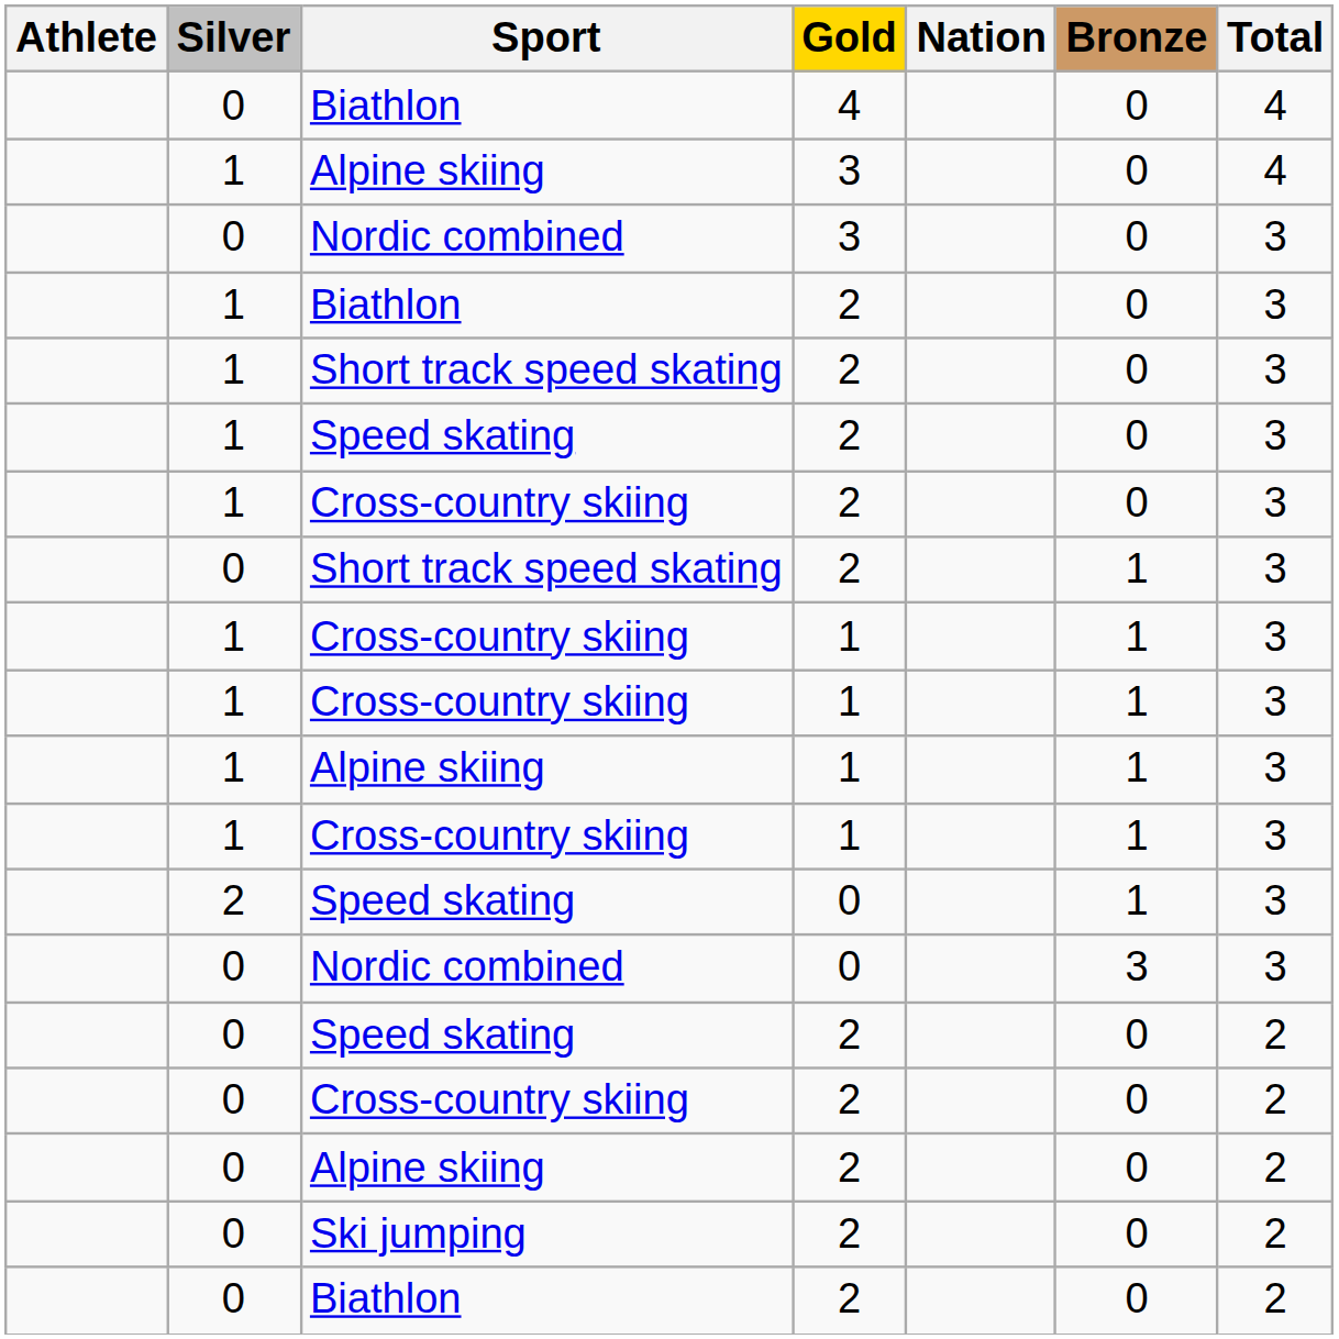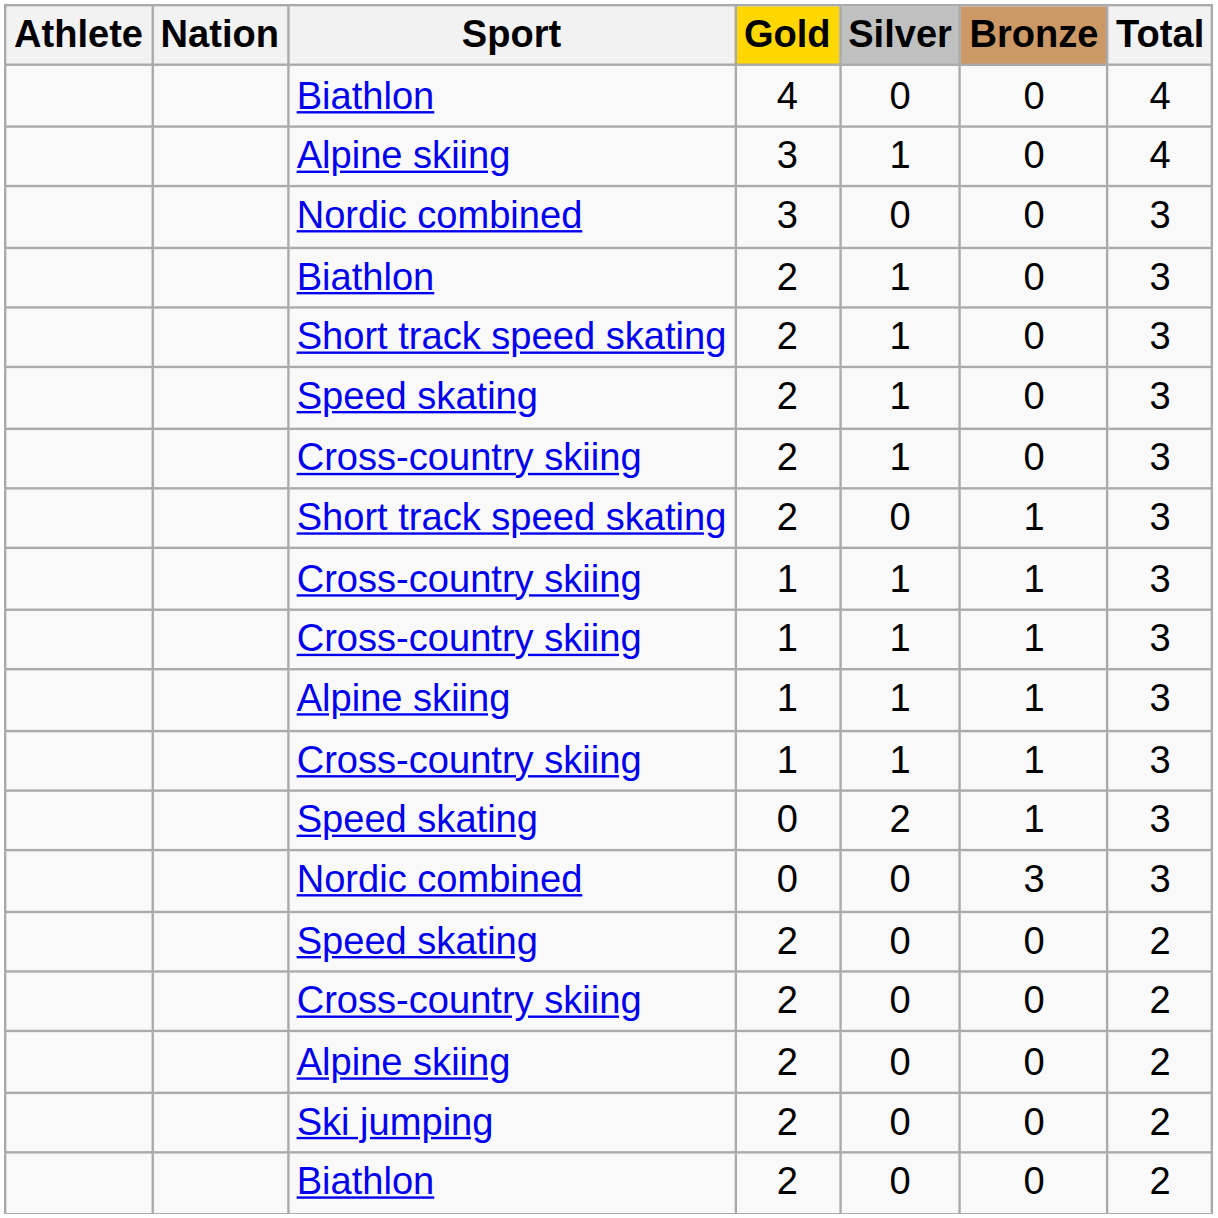 <table class="wikitable sortable" style="text-align:center">
 <tr>
 <th>Athlete</th>
-<th style="background-color: silver"><strong>Silver</strong></th>
+<th>Nation</th>
 <th>Sport</th>
 <th style="background-color: gold"><strong>Gold</strong></th>
-<th>Nation</th>
+<th style="background-color: silver"><strong>Silver</strong></th>
 <th style="background-color: #cc9966"><strong>Bronze</strong></th>
 <th>Total</th>
 </tr>
 <tr>
 <td align=left></td>
-<td>0</td>
+<td align=left></td>
 <td align=left><a href='#'>Biathlon</a></td>
 <td>4</td>
-<td align=left></td>
+<td>0</td>
 <td>0</td>
 <td>4</td>
 </tr>
 <tr>
 <td align=left></td>
-<td>1</td>
+<td align=left></td>
 <td align=left><a href='#'>Alpine skiing</a></td>
 <td>3</td>
-<td align=left></td>
+<td>1</td>
 <td>0</td>
 <td>4</td>
 </tr>
 <tr>
 <td align=left></td>
-<td>0</td>
+<td align=left></td>
 <td align=left><a href='#'>Nordic combined</a></td>
 <td>3</td>
-<td align=left></td>
+<td>0</td>
 <td>0</td>
 <td>3</td>
 </tr>
 <tr>
 <td align=left></td>
-<td>1</td>
+<td align=left></td>
 <td align=left><a href='#'>Biathlon</a></td>
 <td>2</td>
-<td align=left></td>
+<td>1</td>
 <td>0</td>
 <td>3</td>
 </tr>
 <tr>
 <td align=left></td>
-<td>1</td>
+<td align=left></td>
 <td align=left><a href='#'>Short track speed skating</a></td>
 <td>2</td>
-<td align=left></td>
+<td>1</td>
 <td>0</td>
 <td>3</td>
 </tr>
 <tr>
 <td align=left></td>
-<td>1</td>
+<td align=left></td>
 <td align=left><a href='#'>Speed skating</a></td>
 <td>2</td>
-<td align=left></td>
+<td>1</td>
 <td>0</td>
 <td>3</td>
 </tr>
 <tr>
 <td align=left></td>
-<td>1</td>
+<td align=left></td>
 <td align=left><a href='#'>Cross-country skiing</a></td>
 <td>2</td>
-<td align=left></td>
+<td>1</td>
 <td>0</td>
 <td>3</td>
 </tr>
 <tr>
 <td align=left></td>
-<td>0</td>
+<td align=left></td>
 <td align=left><a href='#'>Short track speed skating</a></td>
 <td>2</td>
-<td align=left></td>
+<td>0</td>
 <td>1</td>
 <td>3</td>
 </tr>
 <tr>
 <td align=left></td>
-<td>1</td>
+<td align=left></td>
 <td align=left><a href='#'>Cross-country skiing</a></td>
 <td>1</td>
-<td align=left></td>
+<td>1</td>
 <td>1</td>
 <td>3</td>
 </tr>
 <tr>
 <td align=left></td>
-<td>1</td>
+<td align=left></td>
 <td align=left><a href='#'>Cross-country skiing</a></td>
 <td>1</td>
-<td align=left></td>
+<td>1</td>
 <td>1</td>
 <td>3</td>
 </tr>
 <tr>
 <td align=left></td>
-<td>1</td>
+<td align=left></td>
 <td align=left><a href='#'>Alpine skiing</a></td>
 <td>1</td>
-<td align=left></td>
+<td>1</td>
 <td>1</td>
 <td>3</td>
 </tr>
 <tr>
 <td align=left></td>
-<td>1</td>
+<td align=left></td>
 <td align=left><a href='#'>Cross-country skiing</a></td>
 <td>1</td>
-<td align=left></td>
+<td>1</td>
 <td>1</td>
 <td>3</td>
 </tr>
 <tr>
 <td align=left></td>
-<td>2</td>
+<td align=left></td>
 <td align=left><a href='#'>Speed skating</a></td>
 <td>0</td>
-<td align=left></td>
+<td>2</td>
 <td>1</td>
 <td>3</td>
 </tr>
 <tr>
 <td align=left></td>
-<td>0</td>
+<td align=left></td>
 <td align=left><a href='#'>Nordic combined</a></td>
 <td>0</td>
-<td align=left></td>
+<td>0</td>
 <td>3</td>
 <td>3</td>
 </tr>
 <tr>
 <td align=left></td>
-<td>0</td>
+<td align=left></td>
 <td align=left><a href='#'>Speed skating</a></td>
 <td>2</td>
-<td align=left></td>
+<td>0</td>
 <td>0</td>
 <td>2</td>
 </tr>
 <tr>
 <td align=left></td>
-<td>0</td>
+<td align=left></td>
 <td align=left><a href='#'>Cross-country skiing</a></td>
 <td>2</td>
-<td align=left></td>
+<td>0</td>
 <td>0</td>
 <td>2</td>
 </tr>
 <tr>
 <td align=left></td>
-<td>0</td>
+<td align=left></td>
 <td align=left><a href='#'>Alpine skiing</a></td>
 <td>2</td>
-<td align=left></td>
+<td>0</td>
 <td>0</td>
 <td>2</td>
 </tr>
 <tr>
 <td align=left></td>
-<td>0</td>
+<td align=left></td>
 <td align=left><a href='#'>Ski jumping</a></td>
 <td>2</td>
-<td align=left></td>
+<td>0</td>
 <td>0</td>
 <td>2</td>
 </tr>
 <tr>
 <td align=left></td>
-<td>0</td>
+<td align=left></td>
 <td align=left><a href='#'>Biathlon</a></td>
 <td>2</td>
-<td align=left></td>
+<td>0</td>
 <td>0</td>
 <td>2</td>
 </tr>
 </table>
